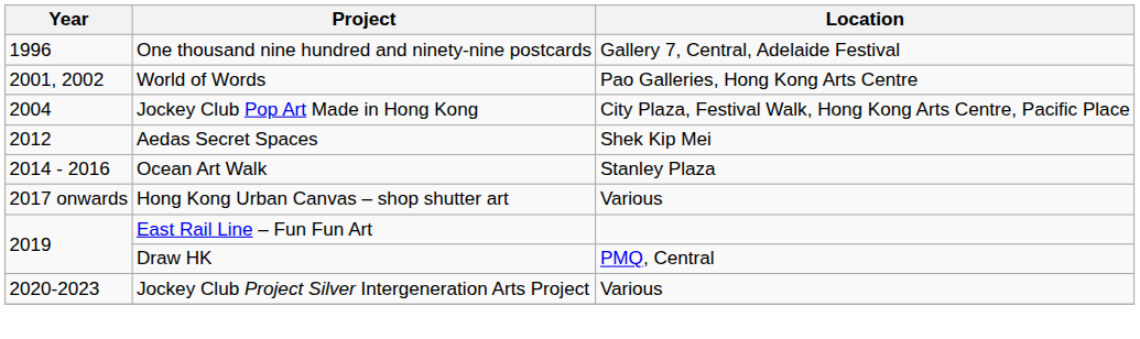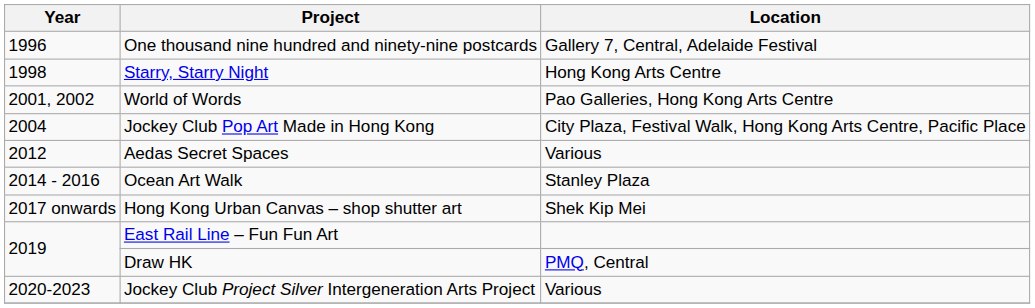 <table class=wikitable>
 <tr>
 <th>Year</th>
 <th>Project</th>
 <th>Location</th>
 </tr>
 <tr>
 <td>1996</td>
 <td>One thousand nine hundred and ninety-nine postcards</td>
 <td>Gallery 7, Central, Adelaide Festival</td>
+</tr>
+<tr>
+<td>1998</td>
+<td><a href='#'>Starry, Starry Night</a></td>
+<td>Hong Kong Arts Centre</td>
 </tr>
 <tr>
 <td>2001, 2002</td>
 <td>World of Words</td>
 <td>Pao Galleries, Hong Kong Arts Centre</td>
 </tr>
 <tr>
 <td>2004</td>
 <td>Jockey Club <a href='#'>Pop Art</a> Made in Hong Kong</td>
 <td>City Plaza, Festival Walk, Hong Kong Arts Centre, Pacific Place</td>
 </tr>
 <tr>
 <td>2012</td>
 <td>Aedas Secret Spaces</td>
-<td>Shek Kip Mei</td>
+<td>Various</td>
 </tr>
 <tr>
 <td>2014 - 2016</td>
 <td>Ocean Art Walk</td>
 <td>Stanley Plaza</td>
 </tr>
 <tr>
 <td>2017 onwards</td>
 <td>Hong Kong Urban Canvas – shop shutter art</td>
-<td>Various</td>
+<td>Shek Kip Mei</td>
 </tr>
 <tr>
 <td rowspan="2">2019</td>
 <td><a href='#'>East Rail Line</a> – Fun Fun Art</td>
 <td></td>
 </tr>
 <tr>
 <td>Draw HK</td>
 <td><a href='#'>PMQ</a>, Central</td>
 </tr>
 <tr>
 <td>2020-2023</td>
 <td>Jockey Club <em>Project Silver</em> Intergeneration Arts Project</td>
 <td>Various</td>
 </tr>
 <tr>
 </tr>
 </table>
